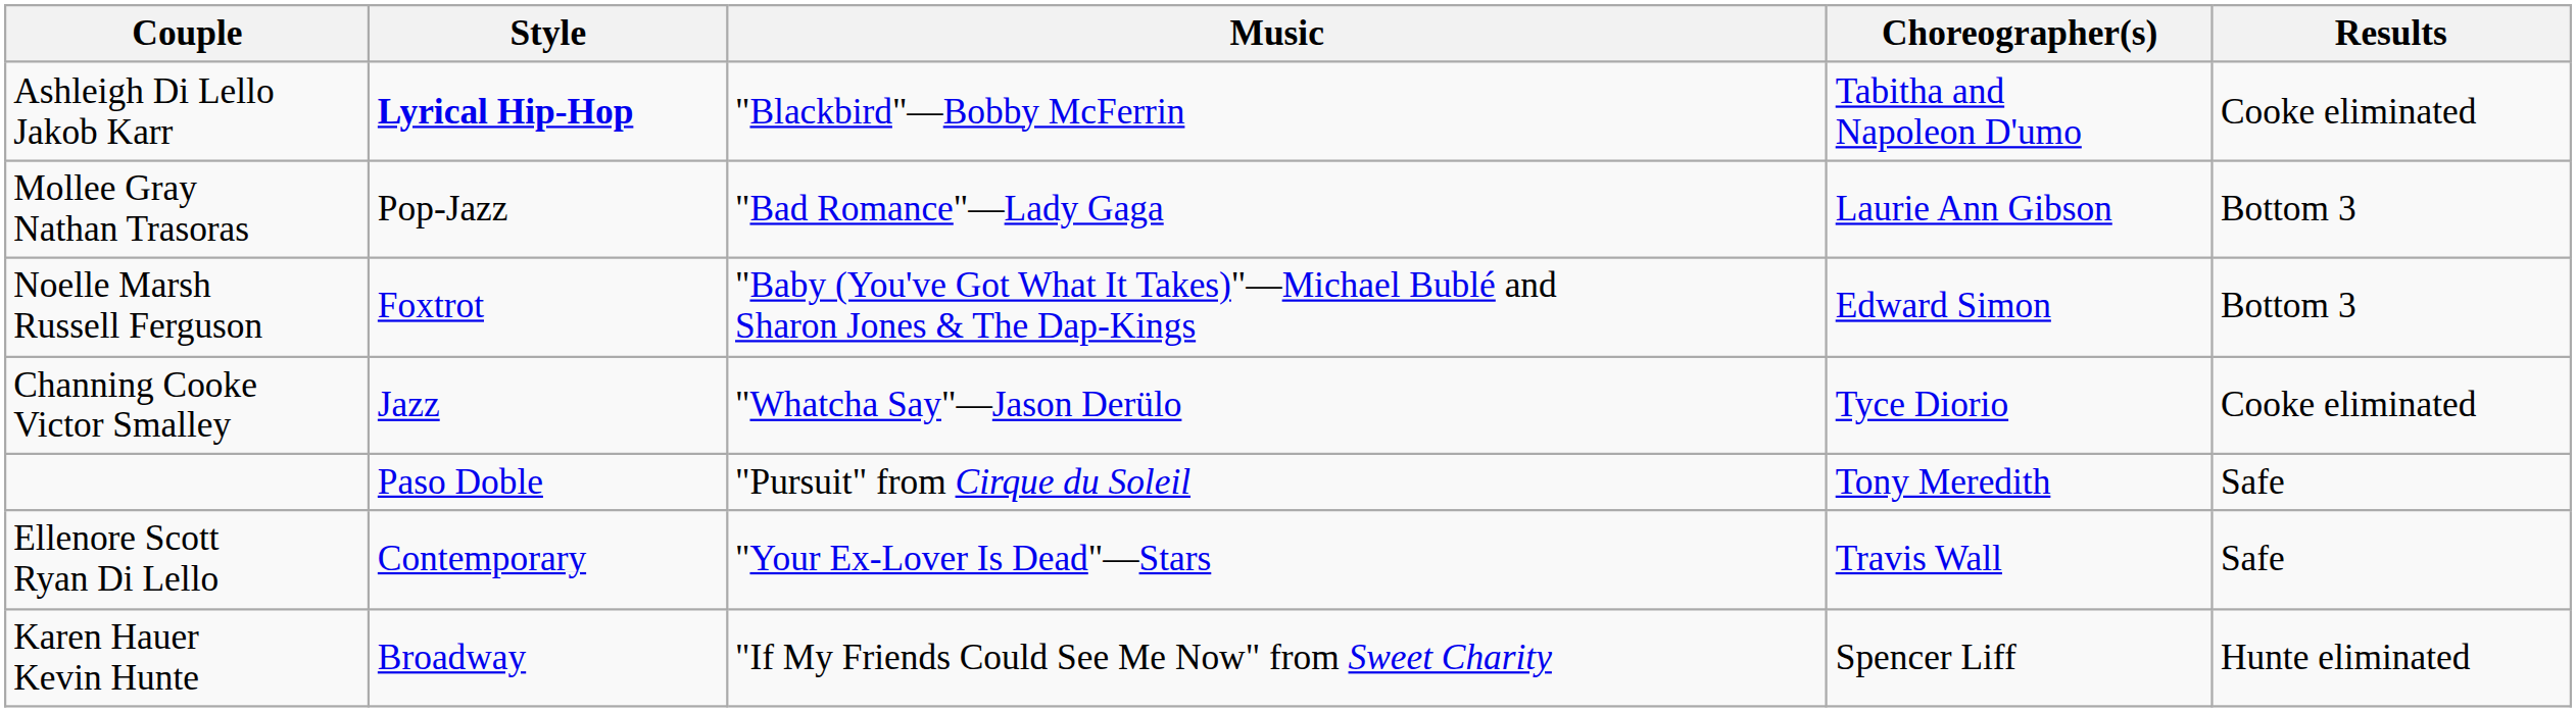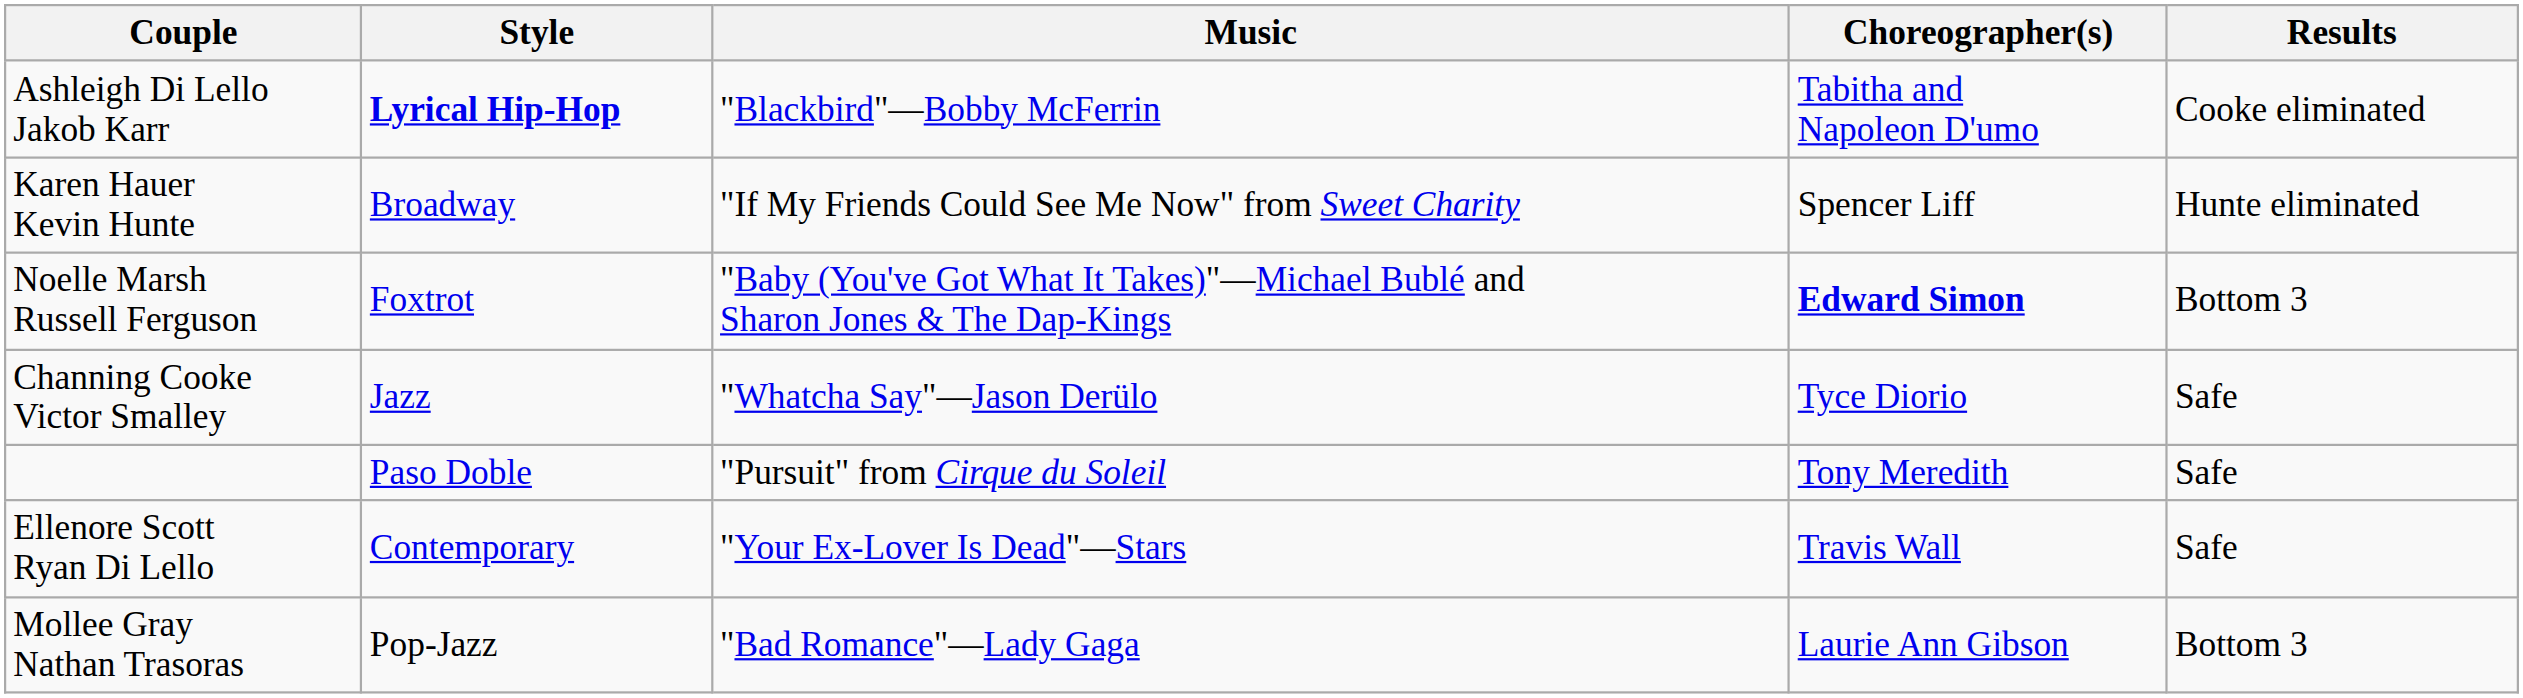 <table class="wikitable" style="width:90%;">
 <tr>
 <th>Couple</th>
 <th>Style</th>
 <th>Music</th>
 <th>Choreographer(s)</th>
 <th>Results</th>
 </tr>
 <tr>
 <td>Ashleigh Di Lello<br>Jakob Karr</td>
 <td><strong><a href='#'>Lyrical Hip-Hop</a></strong></td>
 <td>"<a href='#'>Blackbird</a>"—<a href='#'>Bobby McFerrin</a></td>
 <td><a href='#'>Tabitha and<br>Napoleon D'umo</a></td>
 <td>Cooke eliminated</td>
 </tr>
 <tr>
-<td>Mollee Gray<br>Nathan Trasoras</td>
-<td>Pop-Jazz</td>
-<td>"<a href='#'>Bad Romance</a>"—<a href='#'>Lady Gaga</a></td>
-<td><a href='#'>Laurie Ann Gibson</a></td>
-<td>Bottom 3</td>
+<td>Karen Hauer<br>Kevin Hunte</td>
+<td><a href='#'>Broadway</a></td>
+<td>"If My Friends Could See Me Now" from <em><a href='#'>Sweet Charity</a></em></td>
+<td>Spencer Liff</td>
+<td>Hunte eliminated</td>
 </tr>
 <tr>
 <td>Noelle Marsh<br>Russell Ferguson</td>
 <td><a href='#'>Foxtrot</a></td>
 <td>"<a href='#'>Baby (You've Got What It Takes)</a>"—<a href='#'>Michael Bublé</a> and<br><a href='#'>Sharon Jones & The Dap-Kings</a></td>
-<td><a href='#'>Edward Simon</a></td>
+<td><strong><a href='#'>Edward Simon</a></strong></td>
 <td>Bottom 3</td>
 </tr>
 <tr>
 <td>Channing Cooke<br>Victor Smalley</td>
 <td><a href='#'>Jazz</a></td>
 <td>"<a href='#'>Whatcha Say</a>"—<a href='#'>Jason Derülo</a></td>
 <td><a href='#'>Tyce Diorio</a></td>
-<td>Cooke eliminated</td>
+<td>Safe</td>
 </tr>
 <tr>
 <td></td>
 <td><a href='#'>Paso Doble</a></td>
 <td>"Pursuit" from <em><a href='#'>Cirque du Soleil</a></em></td>
 <td><a href='#'>Tony Meredith</a></td>
 <td>Safe</td>
 </tr>
 <tr>
 <td>Ellenore Scott<br>Ryan Di Lello</td>
 <td><a href='#'>Contemporary</a></td>
 <td>"<a href='#'>Your Ex-Lover Is Dead</a>"—<a href='#'>Stars</a></td>
 <td><a href='#'>Travis Wall</a></td>
 <td>Safe</td>
 </tr>
 <tr>
-<td>Karen Hauer<br>Kevin Hunte</td>
-<td><a href='#'>Broadway</a></td>
-<td>"If My Friends Could See Me Now" from <em><a href='#'>Sweet Charity</a></em></td>
-<td>Spencer Liff</td>
-<td>Hunte eliminated</td>
+<td>Mollee Gray<br>Nathan Trasoras</td>
+<td>Pop-Jazz</td>
+<td>"<a href='#'>Bad Romance</a>"—<a href='#'>Lady Gaga</a></td>
+<td><a href='#'>Laurie Ann Gibson</a></td>
+<td>Bottom 3</td>
 </tr>
 </table>
